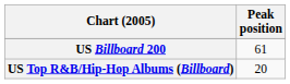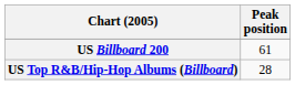 <table class="wikitable sortable plainrowheaders" style="text-align:center">
 <tr>
 <th scope="col">Chart (2005)</th>
 <th scope="col">Peak<br>position</th>
 </tr>
 <tr>
 </tr>
 <tr>
 <th scope="row">US <a href='#'><em>Billboard</em> 200</a></th>
 <td>61</td>
 </tr>
 <tr>
 <th scope="row">US <a href='#'>Top R&B/Hip-Hop Albums</a> (<em><a href='#'>Billboard</a></em>)</th>
-<td>20</td>
+<td>28</td>
 </tr>
 </table>
